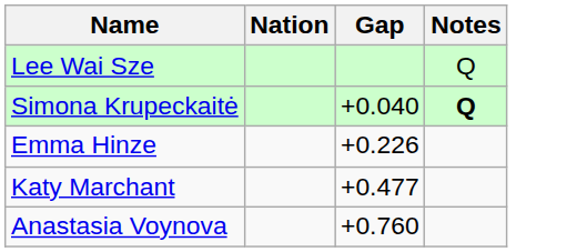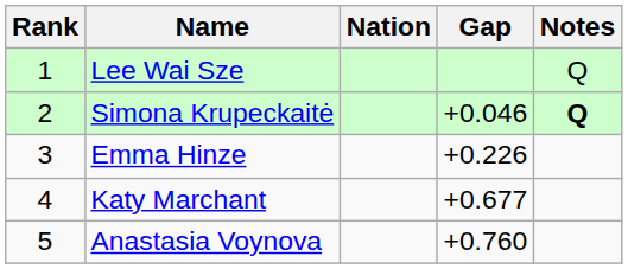 <table class="wikitable sortable" style="text-align:center">
 <tr>
+<th>Rank</th>
 <th>Name</th>
 <th>Nation</th>
 <th>Gap</th>
 <th>Notes</th>
 </tr>
 <tr bgcolor=ccffcc>
+<td>1</td>
 <td align=left><a href='#'>Lee Wai Sze</a></td>
 <td align=left></td>
 <td></td>
 <td>Q</td>
 </tr>
 <tr bgcolor=ccffcc>
+<td>2</td>
 <td align=left><a href='#'>Simona Krupeckaitė</a></td>
 <td align=left></td>
-<td>+0.040</td>
+<td>+0.046</td>
 <td><strong>Q</strong></td>
 </tr>
 <tr>
+<td>3</td>
 <td align=left><a href='#'>Emma Hinze</a></td>
 <td align=left></td>
 <td>+0.226</td>
 <td></td>
 </tr>
 <tr>
+<td>4</td>
 <td align=left><a href='#'>Katy Marchant</a></td>
 <td align=left></td>
-<td>+0.477</td>
+<td>+0.677</td>
 <td></td>
 </tr>
 <tr>
+<td>5</td>
 <td align=left><a href='#'>Anastasia Voynova</a></td>
 <td align=left></td>
 <td>+0.760</td>
 <td></td>
 </tr>
 </table>
